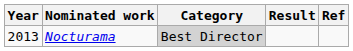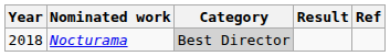 <table class="wikitable sortable">
 <tr>
 <th>Year</th>
 <th>Nominated work</th>
 <th>Category</th>
 <th>Result</th>
 <th>Ref</th>
 </tr>
 <tr>
-<td>2013</td>
+<td>2018</td>
 <td><em><a href='#'>Nocturama</a></em></td>
 <td style="background: lightgrey;">Best Director</td>
 <td></td>
 <td></td>
 </tr>
 <tr>
 </tr>
 </table>
